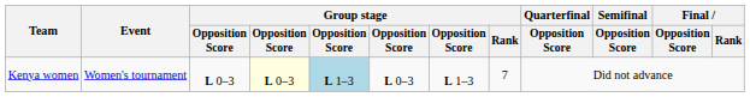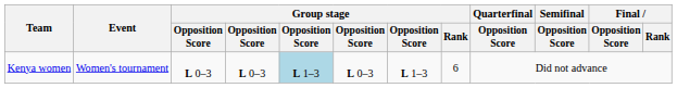 <table class=wikitable style="font-size:90%; text-align:center">
 <tr>
 <th rowspan=2>Team</th>
 <th rowspan=2>Event</th>
 <th colspan=6>Group stage</th>
 <th>Quarterfinal</th>
 <th>Semifinal</th>
 <th colspan=2>Final / </th>
 </tr>
 <tr style=font-size:95%>
 <th>Opposition<br>Score</th>
 <th>Opposition<br>Score</th>
 <th>Opposition<br>Score</th>
 <th>Opposition<br>Score</th>
 <th>Opposition<br>Score</th>
 <th>Rank</th>
 <th>Opposition<br>Score</th>
 <th>Opposition<br>Score</th>
 <th>Opposition<br>Score</th>
 <th>Rank</th>
 </tr>
 <tr>
 <td align=left><a href='#'>Kenya women</a></td>
 <td align=left><a href='#'>Women's tournament</a></td>
 <td><br><strong>L</strong> 0–3</td>
-<td style="background: lightyellow;"><br><strong>L</strong> 0–3</td>
+<td><br><strong>L</strong> 0–3</td>
 <td style="background: lightblue;"><br><strong>L</strong> 1–3</td>
 <td><br><strong>L</strong> 0–3</td>
 <td><br><strong>L</strong> 1–3</td>
-<td>7</td>
+<td>6</td>
 <td colspan=4>Did not advance</td>
 </tr>
 </table>
